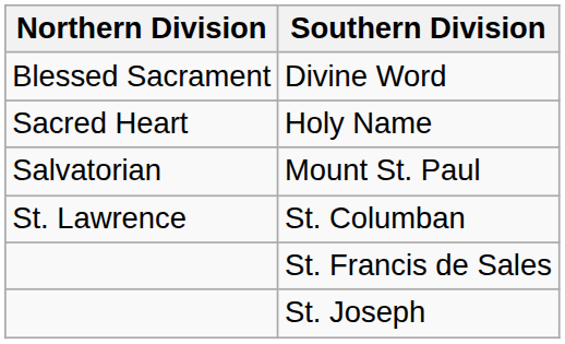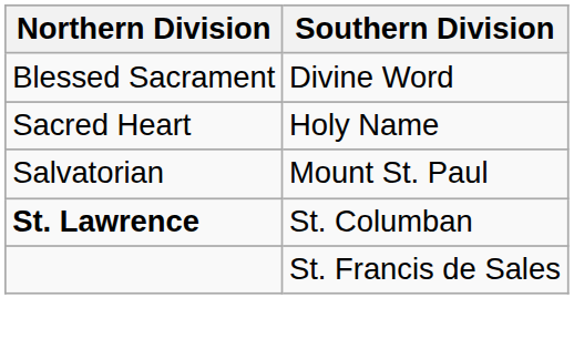 <table class="wikitable">
 <tr>
 <th>Northern Division</th>
 <th>Southern Division</th>
 </tr>
 <tr>
 <td>Blessed Sacrament</td>
 <td>Divine Word</td>
 </tr>
 <tr>
 <td>Sacred Heart</td>
 <td>Holy Name</td>
 </tr>
 <tr>
 <td>Salvatorian</td>
 <td>Mount St. Paul</td>
 </tr>
 <tr>
-<td>St. Lawrence</td>
+<td><strong>St. Lawrence</strong></td>
 <td>St. Columban</td>
 </tr>
 <tr>
 <td></td>
 <td>St. Francis de Sales</td>
 </tr>
-<tr>
-<td></td>
-<td>St. Joseph</td>
-</tr>
 </table>
